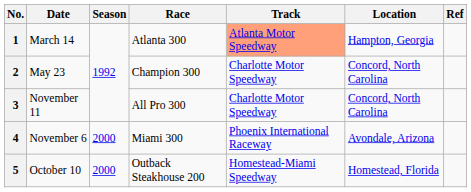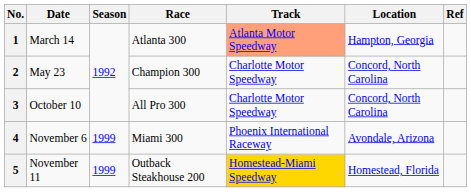 <table class="wikitable sortable plainrowheaders" style="font-size:95%">
 <tr>
 <th scope="col">No.</th>
 <th scope="col">Date</th>
 <th scope="col">Season</th>
 <th scope="col">Race</th>
 <th scope="col">Track</th>
 <th scope="col">Location</th>
 <th scope="col">Ref</th>
 </tr>
 <tr>
 <th scope="row">1</th>
 <td>March 14</td>
 <td rowspan=3><a href='#'>1992</a></td>
 <td>Atlanta 300</td>
 <td style="background: lightsalmon;"><a href='#'>Atlanta Motor Speedway</a></td>
 <td><a href='#'>Hampton, Georgia</a></td>
 <td></td>
 </tr>
 <tr>
 <th scope="row">2</th>
 <td>May 23</td>
 <td>Champion 300</td>
 <td><a href='#'>Charlotte Motor Speedway</a></td>
 <td><a href='#'>Concord, North Carolina</a></td>
 <td></td>
 </tr>
 <tr>
 <th scope="row">3</th>
-<td>November 11</td>
+<td>October 10</td>
 <td>All Pro 300</td>
 <td><a href='#'>Charlotte Motor Speedway</a></td>
 <td><a href='#'>Concord, North Carolina</a></td>
 <td></td>
 </tr>
 <tr>
 <th scope="row">4</th>
 <td>November 6</td>
-<td><a href='#'>2000</a></td>
+<td><a href='#'>1999</a></td>
 <td>Miami 300</td>
 <td><a href='#'>Phoenix International Raceway</a></td>
 <td><a href='#'>Avondale, Arizona</a></td>
 <td></td>
 </tr>
 <tr>
 <th scope="row">5</th>
-<td>October 10</td>
-<td><a href='#'>2000</a></td>
+<td>November 11</td>
+<td><a href='#'>1999</a></td>
 <td>Outback Steakhouse 200</td>
-<td><a href='#'>Homestead-Miami Speedway</a></td>
+<td style="background: gold;"><a href='#'>Homestead-Miami Speedway</a></td>
 <td><a href='#'>Homestead, Florida</a></td>
 <td></td>
 </tr>
 </table>
